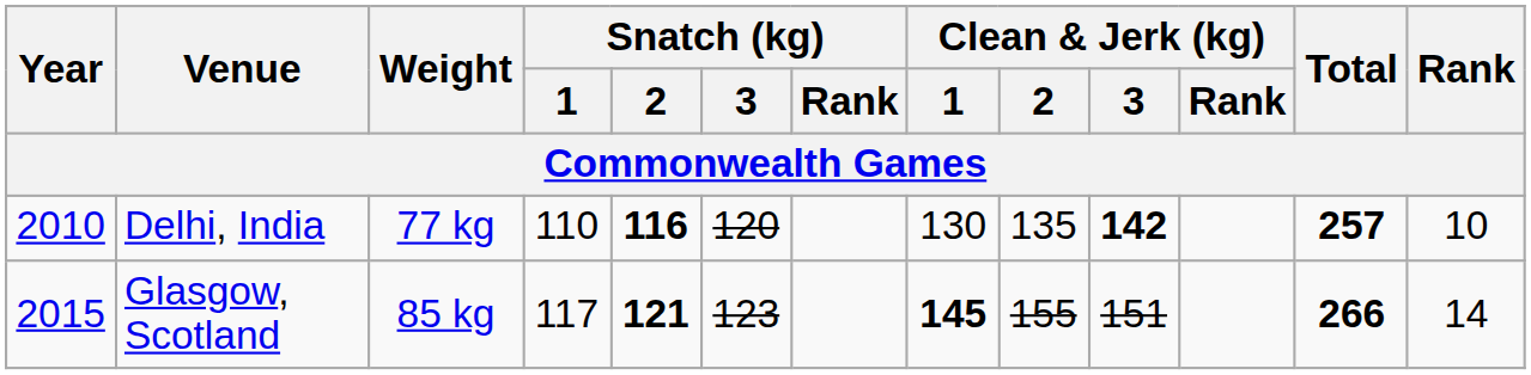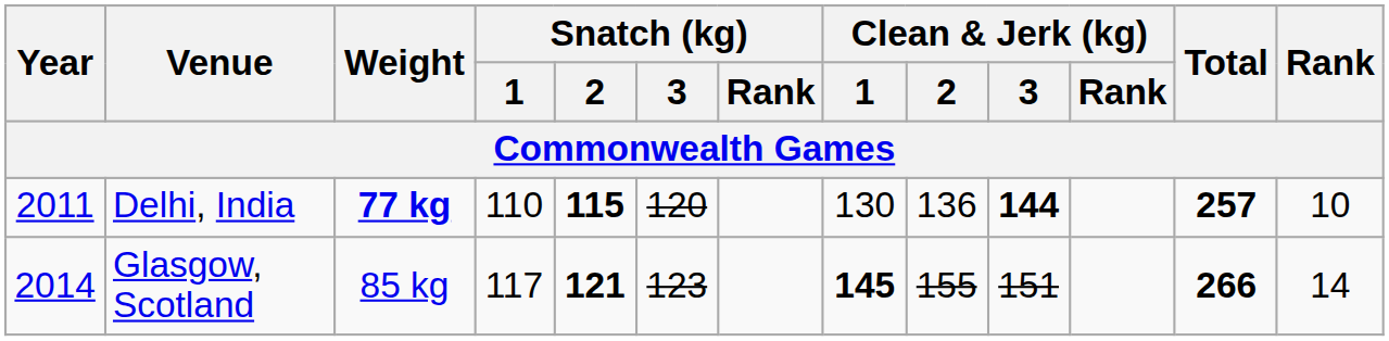 <table class = "wikitable" style="text-align:center;">
 <tr>
 <th rowspan="2" width=40>Year</th>
 <th rowspan="2" width=250>Venue</th>
 <th rowspan="2" width=60>Weight</th>
 <th colspan="4">Snatch (kg)</th>
 <th colspan="4">Clean & Jerk (kg)</th>
 <th rowspan="2" width=40>Total</th>
 <th rowspan="2" width=40>Rank</th>
 </tr>
 <tr>
 <th width=40>1</th>
 <th width=40>2</th>
 <th width=40>3</th>
 <th width=40>Rank</th>
 <th width=40>1</th>
 <th width=40>2</th>
 <th width=40>3</th>
 <th width=40>Rank</th>
 </tr>
 <tr>
 <th colspan="13"><a href='#'>Commonwealth Games</a></th>
 </tr>
 <tr>
-<td><a href='#'>2010</a></td>
+<td><a href='#'>2011</a></td>
 <td align=left> <a href='#'>Delhi</a>, <a href='#'>India</a></td>
-<td><a href='#'>77 kg</a></td>
+<td><strong><a href='#'>77 kg</a></strong></td>
 <td>110</td>
-<td><strong>116</strong></td>
+<td><strong>115</strong></td>
 <td><s>120</s></td>
 <td></td>
 <td>130</td>
-<td>135</td>
-<td><strong>142</strong></td>
+<td>136</td>
+<td><strong>144</strong></td>
 <td></td>
 <td><strong>257</strong></td>
 <td>10</td>
 </tr>
 <tr>
-<td><a href='#'>2015</a></td>
+<td><a href='#'>2014</a></td>
 <td align=left> <a href='#'>Glasgow</a>, <a href='#'>Scotland</a></td>
 <td><a href='#'>85 kg</a></td>
 <td>117</td>
 <td><strong>121</strong></td>
 <td><s>123</s></td>
 <td></td>
 <td><strong>145</strong></td>
 <td><s>155</s></td>
 <td><s>151</s></td>
 <td></td>
 <td><strong>266</strong></td>
 <td>14</td>
 </tr>
 </table>
